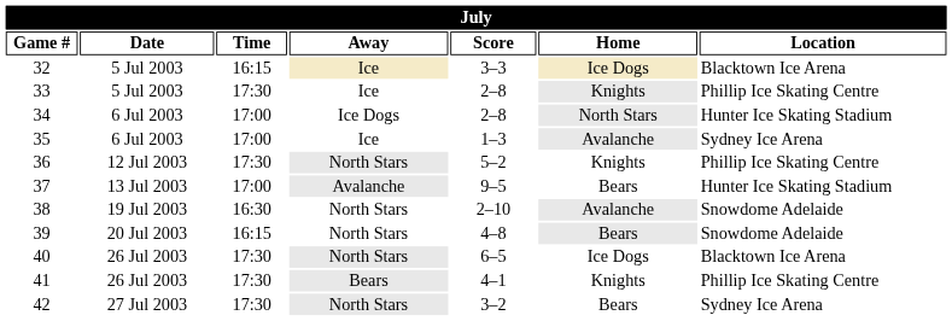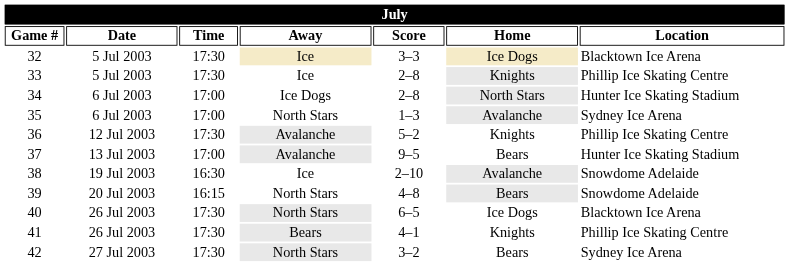 <table class="toccolours" style="width:55em;text-align: center">
 <tr>
 <th colspan="7" style="background:#000000;color:white;border:#000000 1px solid">July</th>
 </tr>
 <tr>
 <th style="background:#FFFFFF;color:black;border:#000000 1px solid; width: 40px">Game #</th>
 <th style="background:#FFFFFF;color:black;border:#000000 1px solid; width: 80px">Date</th>
 <th style="background:#FFFFFF;color:black;border:#000000 1px solid; width: 40px">Time</th>
 <th style="background:#FFFFFF;color:black;border:#000000 1px solid; width: 95px">Away</th>
 <th style="background:#FFFFFF;color:black;border:#000000 1px solid; width: 50px">Score</th>
 <th style="background:#FFFFFF;color:black;border:#000000 1px solid; width: 95px">Home</th>
 <th style="background:#FFFFFF;color:black;border:#000000 1px solid; width: 150px">Location</th>
 </tr>
 <tr>
 <td>32</td>
 <td>5 Jul 2003</td>
-<td>16:15</td>
+<td>17:30</td>
 <td bgcolor="#f5ebc8">Ice</td>
 <td>3–3</td>
 <td bgcolor="#f5ebc8">Ice Dogs</td>
 <td align="left">Blacktown Ice Arena</td>
 </tr>
 <tr>
 <td>33</td>
 <td>5 Jul 2003</td>
 <td>17:30</td>
 <td>Ice</td>
 <td>2–8</td>
 <td bgcolor="#e8e8e8">Knights</td>
 <td align="left">Phillip Ice Skating Centre</td>
 </tr>
 <tr>
 <td>34</td>
 <td>6 Jul 2003</td>
 <td>17:00</td>
 <td>Ice Dogs</td>
 <td>2–8</td>
 <td bgcolor="#e8e8e8">North Stars</td>
 <td align="left">Hunter Ice Skating Stadium</td>
 </tr>
 <tr>
 <td>35</td>
 <td>6 Jul 2003</td>
 <td>17:00</td>
-<td>Ice</td>
+<td>North Stars</td>
 <td>1–3</td>
 <td bgcolor="#e8e8e8">Avalanche</td>
 <td align="left">Sydney Ice Arena</td>
 </tr>
 <tr>
 <td>36</td>
 <td>12 Jul 2003</td>
 <td>17:30</td>
-<td bgcolor="#e8e8e8">North Stars</td>
+<td bgcolor="#e8e8e8">Avalanche</td>
 <td>5–2</td>
 <td>Knights</td>
 <td align="left">Phillip Ice Skating Centre</td>
 </tr>
 <tr>
 <td>37</td>
 <td>13 Jul 2003</td>
 <td>17:00</td>
 <td bgcolor="#e8e8e8">Avalanche</td>
 <td>9–5</td>
 <td>Bears</td>
 <td align="left">Hunter Ice Skating Stadium</td>
 </tr>
 <tr>
 <td>38</td>
 <td>19 Jul 2003</td>
 <td>16:30</td>
-<td>North Stars</td>
+<td>Ice</td>
 <td>2–10</td>
 <td bgcolor="#e8e8e8">Avalanche</td>
 <td align="left">Snowdome Adelaide</td>
 </tr>
 <tr>
 <td>39</td>
 <td>20 Jul 2003</td>
 <td>16:15</td>
 <td>North Stars</td>
 <td>4–8</td>
 <td bgcolor="#e8e8e8">Bears</td>
 <td align="left">Snowdome Adelaide</td>
 </tr>
 <tr>
 <td>40</td>
 <td>26 Jul 2003</td>
 <td>17:30</td>
 <td bgcolor="#e8e8e8">North Stars</td>
 <td>6–5</td>
 <td>Ice Dogs</td>
 <td align="left">Blacktown Ice Arena</td>
 </tr>
 <tr>
 <td>41</td>
 <td>26 Jul 2003</td>
 <td>17:30</td>
 <td bgcolor="#e8e8e8">Bears</td>
 <td>4–1</td>
 <td>Knights</td>
 <td align="left">Phillip Ice Skating Centre</td>
 </tr>
 <tr>
 <td>42</td>
 <td>27 Jul 2003</td>
 <td>17:30</td>
 <td bgcolor="#e8e8e8">North Stars</td>
 <td>3–2</td>
 <td>Bears</td>
 <td align="left">Sydney Ice Arena</td>
 </tr>
 <tr>
 </tr>
 </table>
